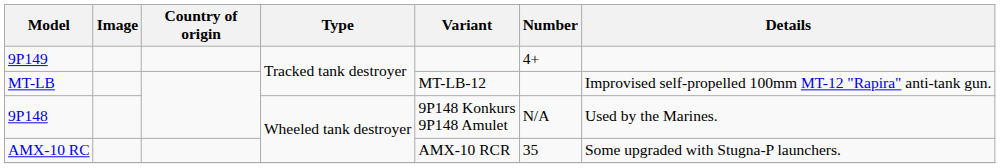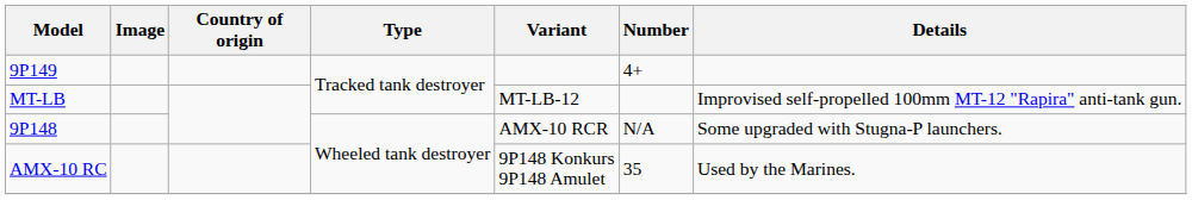 <table class="wikitable sortable">
 <tr>
 <th>Model</th>
 <th>Image</th>
 <th style="width:115px;">Country of origin</th>
 <th>Type</th>
 <th>Variant</th>
 <th>Number</th>
 <th>Details</th>
 </tr>
 <tr>
 <td><a href='#'>9P149</a></td>
 <td></td>
 <td></td>
 <td rowspan="2">Tracked tank destroyer</td>
 <td></td>
 <td>4+</td>
 <td></td>
 </tr>
 <tr>
 <td><a href='#'>MT-LB</a></td>
 <td></td>
 <td rowspan="2"> <br> </td>
 <td>MT-LB-12</td>
 <td></td>
 <td>Improvised self-propelled 100mm <a href='#'>MT-12 "Rapira"</a> anti-tank gun.</td>
 </tr>
 <tr>
 <td><a href='#'>9P148</a></td>
 <td></td>
 <td rowspan="2">Wheeled tank destroyer</td>
-<td>9P148 Konkurs <br> 9P148 Amulet</td>
+<td>AMX-10 RCR</td>
 <td>N/A</td>
-<td>Used by the Marines.</td>
+<td>Some upgraded with Stugna-P launchers.</td>
 </tr>
 <tr>
 <td><a href='#'>AMX-10 RC</a></td>
 <td></td>
 <td></td>
-<td>AMX-10 RCR</td>
+<td>9P148 Konkurs <br> 9P148 Amulet</td>
 <td>35</td>
-<td>Some upgraded with Stugna-P launchers.</td>
+<td>Used by the Marines.</td>
 </tr>
 <tr>
 </tr>
 </table>
